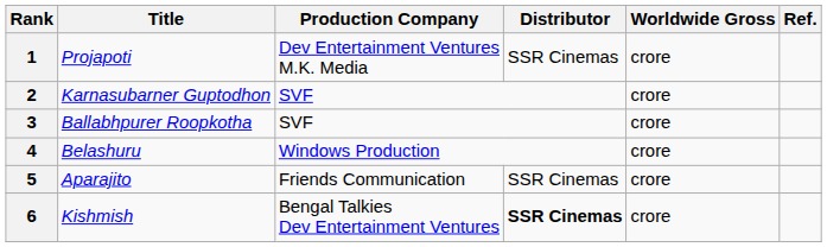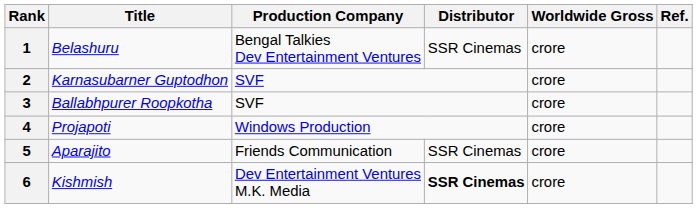 <table class="wikitable sortable" style="margin:auto; margin:auto;">
 <tr>
 <th>Rank</th>
 <th>Title</th>
 <th>Production Company</th>
 <th>Distributor</th>
 <th>Worldwide Gross</th>
 <th>Ref.</th>
 </tr>
 <tr>
 <th style="text-align:center;">1</th>
-<td><em><a href='#'>Projapoti</a></em></td>
-<td><a href='#'>Dev Entertainment Ventures</a> <br> M.K. Media</td>
+<td><em><a href='#'>Belashuru</a></em></td>
+<td>Bengal Talkies<br> <a href='#'>Dev Entertainment Ventures</a></td>
 <td>SSR Cinemas</td>
 <td> crore</td>
 <td></td>
 </tr>
 <tr>
 <th style="text-align:center;">2</th>
 <td><em><a href='#'>Karnasubarner Guptodhon</a></em></td>
 <td colspan = "2"><a href='#'>SVF</a></td>
 <td> crore</td>
 <td></td>
 </tr>
 <tr>
 <th style="text-align:center;">3</th>
 <td><em><a href='#'>Ballabhpurer Roopkotha</a></em></td>
 <td colspan = "2">SVF</td>
 <td> crore</td>
 <td></td>
 </tr>
 <tr>
 <th style="text-align:center;">4</th>
-<td><em><a href='#'>Belashuru</a></em></td>
+<td><em><a href='#'>Projapoti</a></em></td>
 <td colspan = "2"><a href='#'>Windows Production</a></td>
 <td> crore</td>
 <td></td>
 </tr>
 <tr>
 <th style="text-align:center;">5</th>
 <td><em><a href='#'>Aparajito</a></em></td>
 <td>Friends Communication</td>
 <td>SSR Cinemas</td>
 <td> crore</td>
 <td></td>
 </tr>
 <tr>
 <th style="text-align:center;">6</th>
 <td><em><a href='#'>Kishmish</a></em></td>
-<td>Bengal Talkies<br> <a href='#'>Dev Entertainment Ventures</a></td>
+<td><a href='#'>Dev Entertainment Ventures</a> <br> M.K. Media</td>
 <td><strong>SSR Cinemas</strong></td>
 <td> crore</td>
 <td></td>
 </tr>
 </table>
